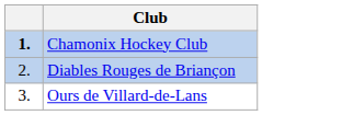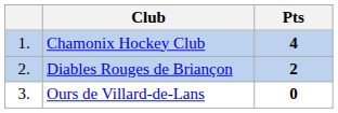 <table class="wikitable">
 <tr>
 <th width="30"></th>
 <th width="200">Club</th>
+<th width="70">Pts</th>
 </tr>
 <tr bgcolor="#BCD2EE" align="center">
-<td><strong>1.</strong></td>
+<td>1.</td>
 <td align="left"><a href='#'>Chamonix Hockey Club</a></td>
+<td><strong>4</strong></td>
 </tr>
 <tr bgcolor="#BCD2EE" align="center">
 <td>2.</td>
 <td align="left"><a href='#'>Diables Rouges de Briançon</a></td>
+<td><strong>2</strong></td>
 </tr>
 <tr bgcolor="#FFFFFF" align="center">
 <td>3.</td>
 <td align="left"><a href='#'>Ours de Villard-de-Lans</a></td>
+<td><strong>0</strong></td>
 </tr>
 </table>
